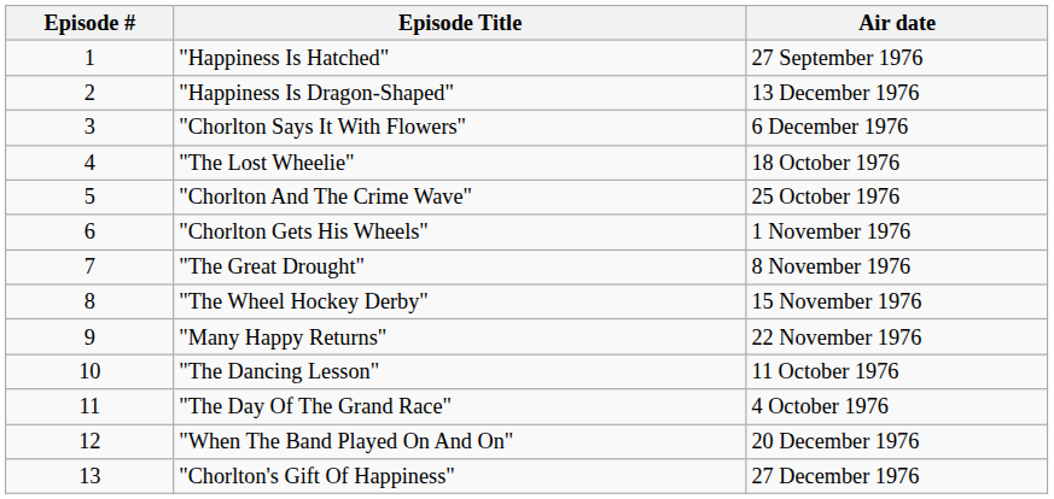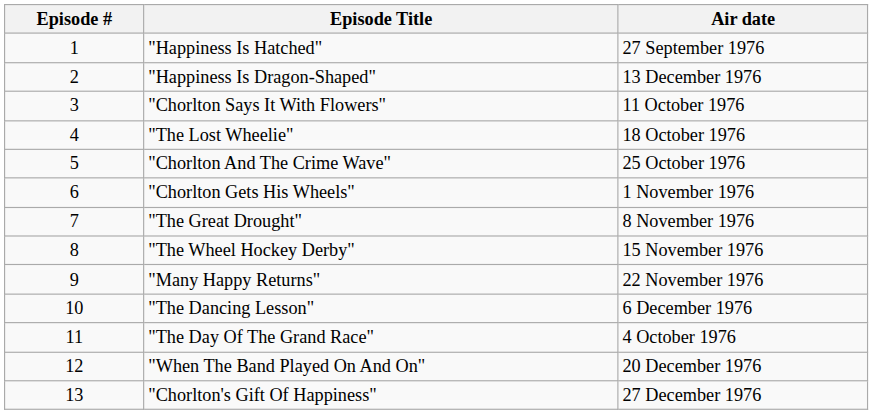 <table class="wikitable" width="60%">
 <tr>
 <th>Episode #</th>
 <th>Episode Title</th>
 <th>Air date</th>
 </tr>
 <tr>
 <td align="center">1</td>
 <td align="left">"Happiness Is Hatched"</td>
 <td align="left">27 September 1976</td>
 </tr>
 <tr>
 <td align="center">2</td>
 <td align="left">"Happiness Is Dragon-Shaped"</td>
 <td align="left">13 December 1976</td>
 </tr>
 <tr>
 <td align="center">3</td>
 <td align="left">"Chorlton Says It With Flowers"</td>
-<td align="left">6 December 1976</td>
+<td align="left">11 October 1976</td>
 </tr>
 <tr>
 <td align="center">4</td>
 <td align="left">"The Lost Wheelie"</td>
 <td align="left">18 October 1976</td>
 </tr>
 <tr>
 <td align="center">5</td>
 <td align="left">"Chorlton And The Crime Wave"</td>
 <td align="left">25 October 1976</td>
 </tr>
 <tr>
 <td align="center">6</td>
 <td align="left">"Chorlton Gets His Wheels"</td>
 <td align="left">1 November 1976</td>
 </tr>
 <tr>
 <td align="center">7</td>
 <td align="left">"The Great Drought"</td>
 <td align="left">8 November 1976</td>
 </tr>
 <tr>
 <td align="center">8</td>
 <td align="left">"The Wheel Hockey Derby"</td>
 <td align="left">15 November 1976</td>
 </tr>
 <tr>
 <td align="center">9</td>
 <td align="left">"Many Happy Returns"</td>
 <td align="left">22 November 1976</td>
 </tr>
 <tr>
 <td align="center">10</td>
 <td align="left">"The Dancing Lesson"</td>
-<td align="left">11 October 1976</td>
+<td align="left">6 December 1976</td>
 </tr>
 <tr>
 <td align="center">11</td>
 <td align="left">"The Day Of The Grand Race"</td>
 <td align="left">4 October 1976</td>
 </tr>
 <tr>
 <td align="center">12</td>
 <td align="left">"When The Band Played On And On"</td>
 <td align="left">20 December 1976</td>
 </tr>
 <tr>
 <td align="center">13</td>
 <td align="left">"Chorlton's Gift Of Happiness"</td>
 <td align="left">27 December 1976</td>
 </tr>
 </table>
